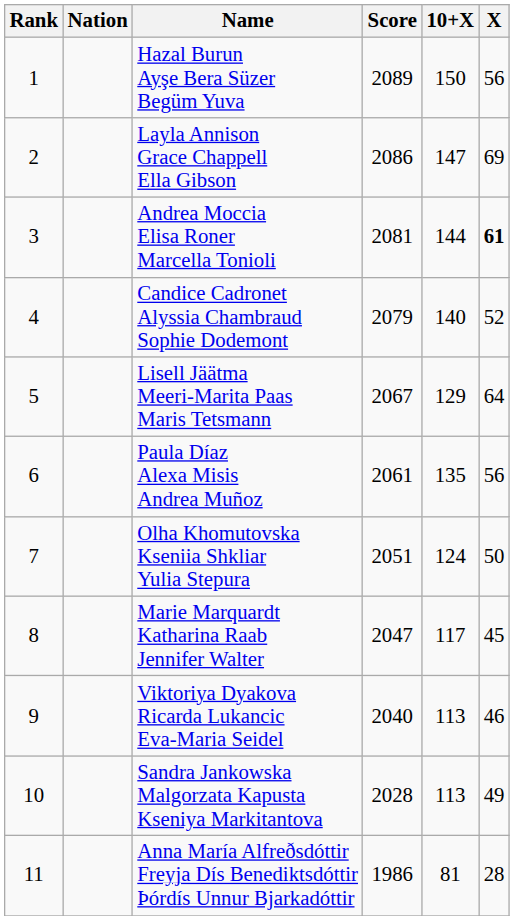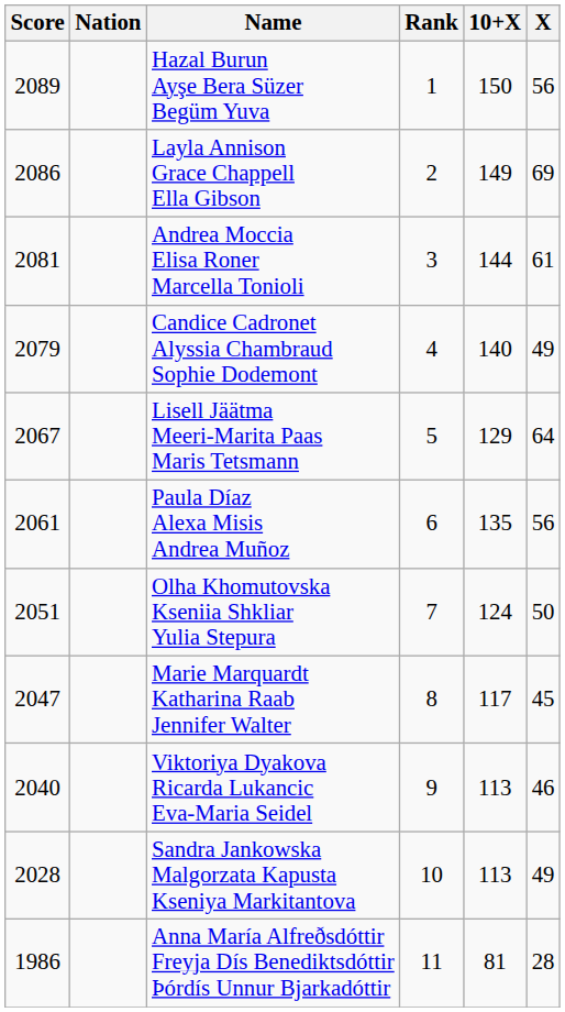 <table class="wikitable sortable" style="text-align:center">
 <tr>
-<th>Rank</th>
+<th>Score</th>
 <th>Nation</th>
 <th>Name</th>
-<th>Score</th>
+<th>Rank</th>
 <th>10+X</th>
 <th>X</th>
 </tr>
 <tr>
-<td>1</td>
+<td>2089</td>
 <td align=left></td>
 <td align=left><a href='#'>Hazal Burun</a><br><a href='#'>Ayşe Bera Süzer</a><br><a href='#'>Begüm Yuva</a></td>
-<td>2089</td>
+<td>1</td>
 <td>150</td>
 <td>56</td>
 </tr>
 <tr>
-<td>2</td>
+<td>2086</td>
 <td align=left></td>
 <td align=left><a href='#'>Layla Annison</a><br><a href='#'>Grace Chappell</a><br><a href='#'>Ella Gibson</a></td>
-<td>2086</td>
-<td>147</td>
+<td>2</td>
+<td>149</td>
 <td>69</td>
 </tr>
 <tr>
-<td>3</td>
+<td>2081</td>
 <td align=left></td>
 <td align=left><a href='#'>Andrea Moccia</a><br><a href='#'>Elisa Roner</a><br><a href='#'>Marcella Tonioli</a></td>
-<td>2081</td>
+<td>3</td>
 <td>144</td>
-<td><strong>61</strong></td>
+<td>61</td>
 </tr>
 <tr>
-<td>4</td>
+<td>2079</td>
 <td align=left></td>
 <td align=left><a href='#'>Candice Cadronet</a><br><a href='#'>Alyssia Chambraud</a><br><a href='#'>Sophie Dodemont</a></td>
-<td>2079</td>
+<td>4</td>
 <td>140</td>
-<td>52</td>
+<td>49</td>
 </tr>
 <tr>
-<td>5</td>
+<td>2067</td>
 <td align=left></td>
 <td align=left><a href='#'>Lisell Jäätma</a><br><a href='#'>Meeri-Marita Paas</a><br><a href='#'>Maris Tetsmann</a></td>
-<td>2067</td>
+<td>5</td>
 <td>129</td>
 <td>64</td>
 </tr>
 <tr>
-<td>6</td>
+<td>2061</td>
 <td align=left></td>
 <td align=left><a href='#'>Paula Díaz</a><br><a href='#'>Alexa Misis</a><br><a href='#'>Andrea Muñoz</a></td>
-<td>2061</td>
+<td>6</td>
 <td>135</td>
 <td>56</td>
 </tr>
 <tr>
-<td>7</td>
+<td>2051</td>
 <td align=left></td>
 <td align=left><a href='#'>Olha Khomutovska</a><br><a href='#'>Kseniia Shkliar</a><br><a href='#'>Yulia Stepura</a></td>
-<td>2051</td>
+<td>7</td>
 <td>124</td>
 <td>50</td>
 </tr>
 <tr>
-<td>8</td>
+<td>2047</td>
 <td align=left></td>
 <td align=left><a href='#'>Marie Marquardt</a><br><a href='#'>Katharina Raab</a><br><a href='#'>Jennifer Walter</a></td>
-<td>2047</td>
+<td>8</td>
 <td>117</td>
 <td>45</td>
 </tr>
 <tr>
-<td>9</td>
+<td>2040</td>
 <td align=left></td>
 <td align=left><a href='#'>Viktoriya Dyakova</a><br><a href='#'>Ricarda Lukancic</a><br><a href='#'>Eva-Maria Seidel</a></td>
-<td>2040</td>
+<td>9</td>
 <td>113</td>
 <td>46</td>
 </tr>
 <tr>
-<td>10</td>
+<td>2028</td>
 <td align=left></td>
 <td align=left><a href='#'>Sandra Jankowska</a><br><a href='#'>Malgorzata Kapusta</a><br><a href='#'>Kseniya Markitantova</a></td>
-<td>2028</td>
+<td>10</td>
 <td>113</td>
 <td>49</td>
 </tr>
 <tr>
-<td>11</td>
+<td>1986</td>
 <td align=left></td>
 <td align=left><a href='#'>Anna María Alfreðsdóttir</a><br><a href='#'>Freyja Dís Benediktsdóttir</a><br><a href='#'>Þórdís Unnur Bjarkadóttir</a></td>
-<td>1986</td>
+<td>11</td>
 <td>81</td>
 <td>28</td>
 </tr>
 </table>
